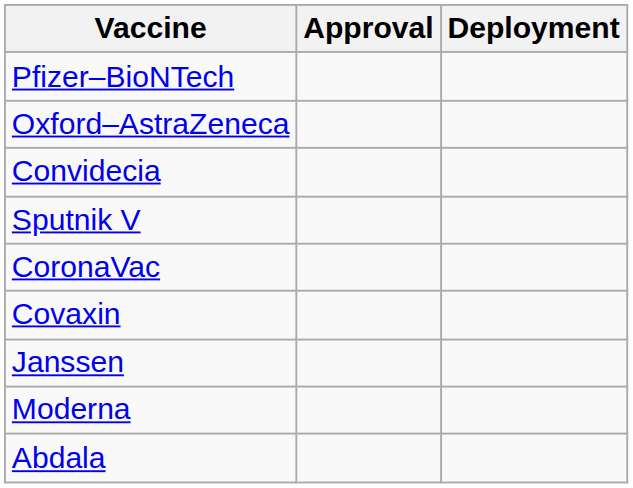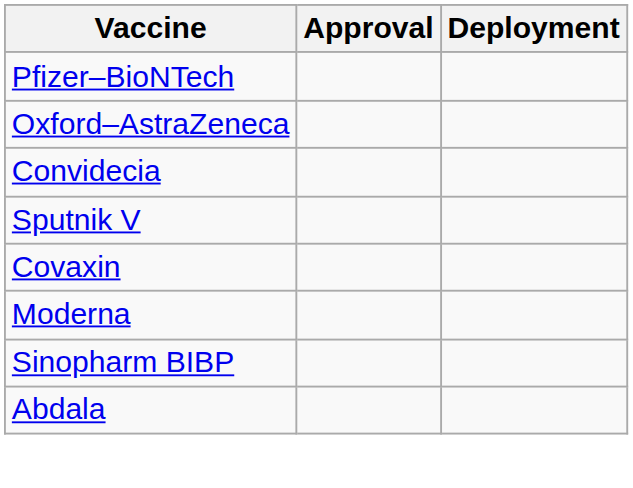 <table class="wikitable">
 <tr>
 <th>Vaccine</th>
 <th>Approval</th>
 <th>Deployment</th>
 </tr>
 <tr>
 <td><a href='#'>Pfizer–BioNTech</a></td>
 <td></td>
 <td></td>
 </tr>
 <tr>
 <td><a href='#'>Oxford–AstraZeneca</a></td>
 <td></td>
 <td></td>
 </tr>
 <tr>
 <td><a href='#'>Convidecia</a></td>
 <td></td>
 <td></td>
 </tr>
 <tr>
 <td><a href='#'>Sputnik V</a></td>
 <td></td>
 <td></td>
 </tr>
 <tr>
-<td><a href='#'>CoronaVac</a></td>
-<td></td>
-<td></td>
-</tr>
-<tr>
 <td><a href='#'>Covaxin</a></td>
-<td></td>
-<td></td>
-</tr>
-<tr>
-<td><a href='#'>Janssen</a></td>
 <td></td>
 <td></td>
 </tr>
 <tr>
 <td><a href='#'>Moderna</a></td>
 <td></td>
 <td></td>
 </tr>
 <tr>
+<td><a href='#'>Sinopharm BIBP</a></td>
+<td></td>
+<td></td>
+</tr>
+<tr>
 <td><a href='#'>Abdala</a></td>
 <td></td>
 <td></td>
 </tr>
 </table>
